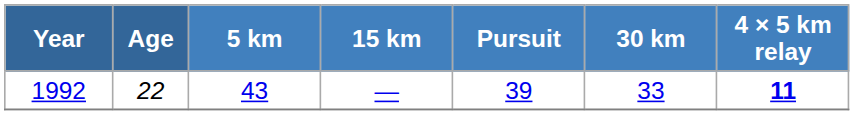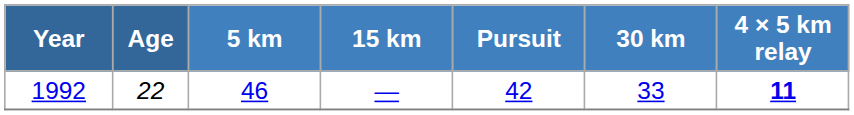 <table class="wikitable" style="font-size:95%; text-align:center; border:grey solid 1px; border-collapse:collapse; background:#ffffff;">
 <tr>
 <th style="background-color:#369; color:white; width:60px;"> Year </th>
 <th style="background-color:#369; color:white; width:40px;"> Age </th>
 <th style="background-color:#4180be; color:white; width:75px;"> 5 km </th>
 <th style="background-color:#4180be; color:white; width:75px;"> 15 km </th>
 <th style="background-color:#4180be; color:white; width:75px;"> Pursuit </th>
 <th style="background-color:#4180be; color:white; width:75px;"> 30 km </th>
 <th style="background-color:#4180be; color:white; width:75px;"> 4 × 5 km <br> relay </th>
 </tr>
 <tr>
 <td><a href='#'>1992</a></td>
 <td><em>22</em></td>
-<td><a href='#'>43</a></td>
+<td><a href='#'>46</a></td>
 <td><a href='#'>—</a></td>
-<td><a href='#'>39</a></td>
+<td><a href='#'>42</a></td>
 <td><a href='#'>33</a></td>
 <td><strong><a href='#'>11</a></strong></td>
 </tr>
 <tr>
 </tr>
 </table>
